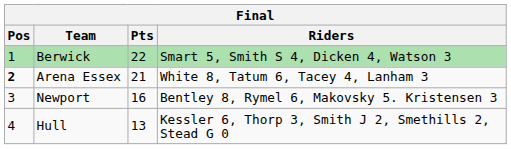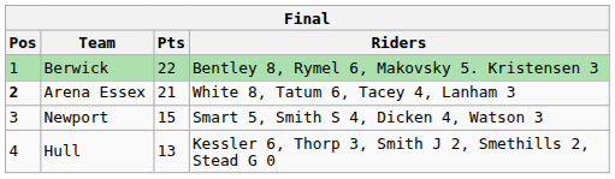 <table class="wikitable">
 <tr>
 <th colspan="4">Final</th>
 </tr>
 <tr>
 <th width=20>Pos</th>
 <th width=90>Team</th>
 <th width=20>Pts</th>
 <th width=350>Riders</th>
 </tr>
 <tr style="background:#ACE1AF;">
 <td>1</td>
 <td align=left>Berwick</td>
 <td>22</td>
-<td>Smart 5, Smith S 4, Dicken 4, Watson 3</td>
+<td>Bentley 8, Rymel 6, Makovsky 5. Kristensen 3</td>
 </tr>
 <tr>
 <td><strong>2</strong></td>
 <td align=left>Arena Essex</td>
 <td>21</td>
 <td>White 8, Tatum 6, Tacey 4, Lanham 3</td>
 </tr>
 <tr>
 <td>3</td>
 <td align=left>Newport</td>
-<td>16</td>
-<td>Bentley 8, Rymel 6, Makovsky 5. Kristensen 3</td>
+<td>15</td>
+<td>Smart 5, Smith S 4, Dicken 4, Watson 3</td>
 </tr>
 <tr>
 <td>4</td>
 <td align=left>Hull</td>
 <td>13</td>
 <td>Kessler 6, Thorp 3, Smith J 2, Smethills 2, Stead G 0</td>
 </tr>
 </table>
